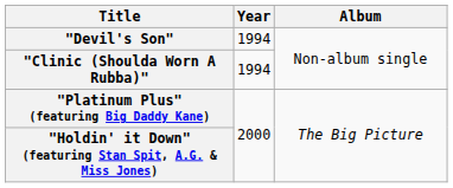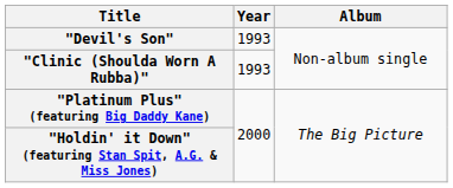 <table class="wikitable plainrowheaders" style="text-align:center; border:1">
 <tr>
 <th scope="col" style="width:16em;">Title</th>
 <th scope="col">Year</th>
 <th scope="col" style="width:12em;">Album</th>
 </tr>
 <tr>
 <th scope="row">"Devil's Son"</th>
-<td>1994</td>
+<td>1993</td>
 <td rowspan="2">Non-album single</td>
 </tr>
 <tr>
 <th scope="row">"Clinic (Shoulda Worn A Rubba)"</th>
-<td>1994</td>
+<td>1993</td>
 </tr>
 <tr>
 <th scope="row">"Platinum Plus"<br><small>(featuring <a href='#'>Big Daddy Kane</a>)</small></th>
 <td rowspan="2">2000</td>
 <td rowspan="2"><em>The Big Picture</em></td>
 </tr>
 <tr>
 <th scope="row">"Holdin' it Down"<br><small>(featuring <a href='#'>Stan Spit</a>, <a href='#'>A.G.</a> & <a href='#'>Miss Jones</a>)</small></th>
 </tr>
 </table>
